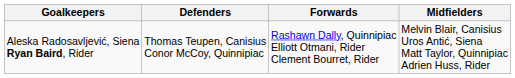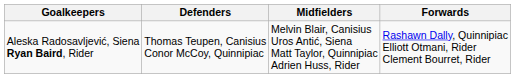 <table class="wikitable">
 <tr>
 <th>Goalkeepers</th>
 <th>Defenders</th>
+<th>Midfielders</th>
 <th>Forwards</th>
-<th>Midfielders</th>
 </tr>
 <tr>
 <td> Aleska Radosavljević, Siena<br> <strong>Ryan Baird</strong>, Rider</td>
 <td> Thomas Teupen, Canisius<br> Conor McCoy, Quinnipiac</td>
+<td> Melvin Blair, Canisius<br> Uros Antić, Siena<br> Matt Taylor, Quinnipiac<br> Adrien Huss, Rider</td>
 <td>  <a href='#'>Rashawn Dally</a>, Quinnipiac<br> Elliott Otmani, Rider<br> Clement Bourret, Rider</td>
-<td> Melvin Blair, Canisius<br> Uros Antić, Siena<br> Matt Taylor, Quinnipiac<br> Adrien Huss, Rider</td>
 </tr>
 </table>
